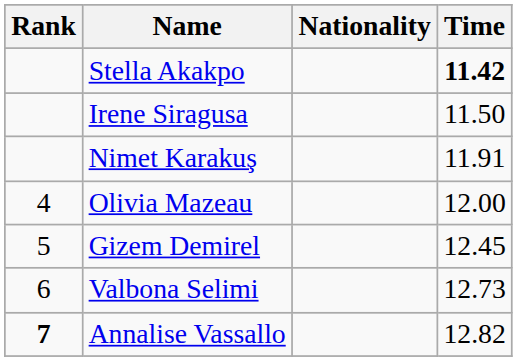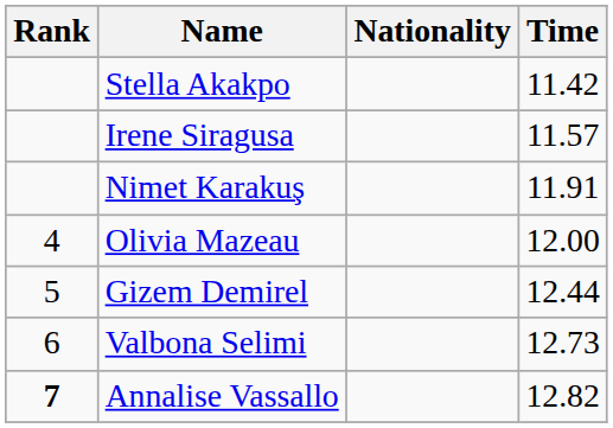 <table class="wikitable sortable"  style="text-align:center">
 <tr>
 <th>Rank</th>
 <th>Name</th>
 <th>Nationality</th>
 <th>Time</th>
 </tr>
 <tr>
 <td></td>
 <td align=left><a href='#'>Stella Akakpo</a></td>
 <td align=left></td>
-<td><strong>11.42</strong></td>
+<td>11.42</td>
 </tr>
 <tr>
 <td></td>
 <td align=left><a href='#'>Irene Siragusa</a></td>
 <td align=left></td>
-<td>11.50</td>
+<td>11.57</td>
 </tr>
 <tr>
 <td></td>
 <td align=left><a href='#'>Nimet Karakuş</a></td>
 <td align=left></td>
 <td>11.91</td>
 </tr>
 <tr>
 <td>4</td>
 <td align=left><a href='#'>Olivia Mazeau</a></td>
 <td align=left></td>
 <td>12.00</td>
 </tr>
 <tr>
 <td>5</td>
 <td align=left><a href='#'>Gizem Demirel</a></td>
 <td align=left></td>
-<td>12.45</td>
+<td>12.44</td>
 </tr>
 <tr>
 <td>6</td>
 <td align=left><a href='#'>Valbona Selimi</a></td>
 <td align=left></td>
 <td>12.73</td>
 </tr>
 <tr>
 <td><strong>7</strong></td>
 <td align=left><a href='#'>Annalise Vassallo</a></td>
 <td align=left></td>
 <td>12.82</td>
 </tr>
 </table>
